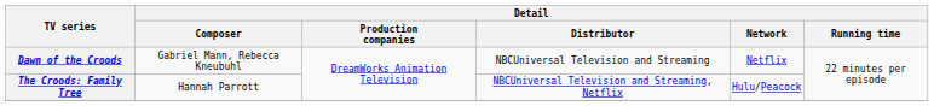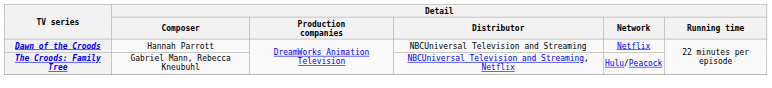 <table class="wikitable sortable" style="text-align:center; width:99%;">
 <tr>
 <th rowspan="2">TV series</th>
 <th colspan="5">Detail</th>
 </tr>
 <tr>
 <th style="text-align:center;">Composer</th>
 <th style="text-align:center;">Production<br>companies</th>
 <th style="text-align:center;">Distributor</th>
 <th style="text-align:center;">Network</th>
 <th style="text-align:center;">Running time</th>
 </tr>
 <tr>
 <th><em><a href='#'>Dawn of the Croods</a></em></th>
-<td>Gabriel Mann, Rebecca Kneubuhl</td>
+<td>Hannah Parrott</td>
 <td rowspan="2"><a href='#'>DreamWorks Animation Television</a></td>
 <td>NBCUniversal Television and Streaming</td>
 <td><a href='#'>Netflix</a></td>
 <td rowspan="2">22 minutes per episode</td>
 </tr>
 <tr>
 <th><em><a href='#'>The Croods: Family Tree</a></em></th>
-<td>Hannah Parrott</td>
+<td>Gabriel Mann, Rebecca Kneubuhl</td>
 <td><a href='#'>NBCUniversal Television and Streaming</a>, <a href='#'>Netflix</a></td>
 <td><a href='#'>Hulu</a>/<a href='#'>Peacock</a></td>
 </tr>
 <tr>
 </tr>
 </table>
